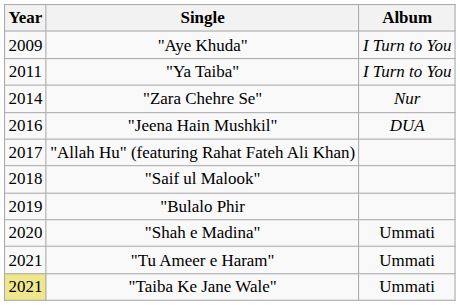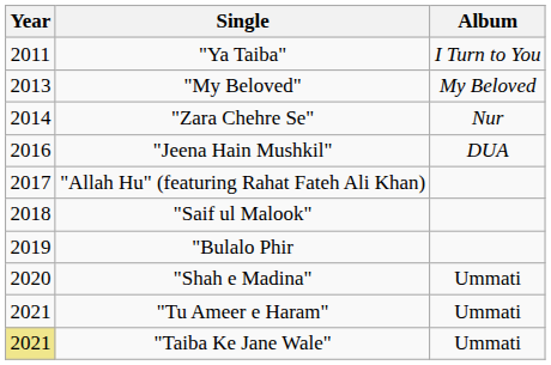 <table class="wikitable plainrowheaders" style="text-align:center;">
 <tr>
 <th scope="col">Year</th>
 <th scope="col">Single</th>
 <th scope="col">Album</th>
 </tr>
 <tr>
-<td>2009</td>
-<td>"Aye Khuda"</td>
+<td>2011</td>
+<td>"Ya Taiba"</td>
 <td><em>I Turn to You</em></td>
 </tr>
 <tr>
-<td>2011</td>
-<td>"Ya Taiba"</td>
-<td><em>I Turn to You</em></td>
+<td>2013</td>
+<td>"My Beloved"</td>
+<td><em>My Beloved</em></td>
 </tr>
 <tr>
 <td>2014</td>
 <td>"Zara Chehre Se"</td>
 <td><em>Nur</em></td>
 </tr>
 <tr>
 <td>2016</td>
 <td>"Jeena Hain Mushkil"</td>
 <td><em>DUA</em></td>
 </tr>
 <tr>
 <td>2017</td>
 <td>"Allah Hu" (featuring Rahat Fateh Ali Khan)</td>
 <td></td>
 </tr>
 <tr>
 <td>2018</td>
 <td>"Saif ul Malook"</td>
 <td></td>
 </tr>
 <tr>
 <td>2019</td>
 <td>"Bulalo Phir</td>
 <td></td>
 </tr>
 <tr>
 <td>2020</td>
 <td>"Shah e Madina"</td>
 <td>Ummati</td>
 </tr>
 <tr>
 <td>2021</td>
 <td>"Tu Ameer e Haram"</td>
 <td>Ummati</td>
 </tr>
 <tr>
 <td style="background: khaki;">2021</td>
 <td>"Taiba Ke Jane Wale"</td>
 <td>Ummati</td>
 </tr>
 </table>
